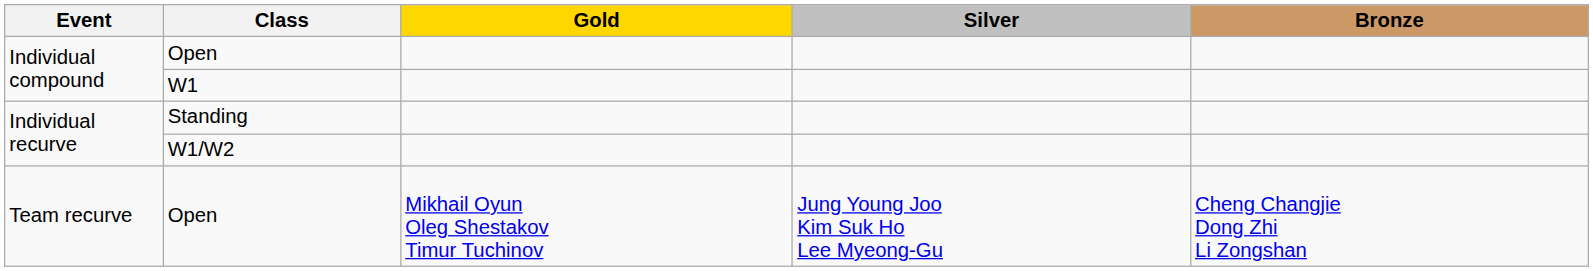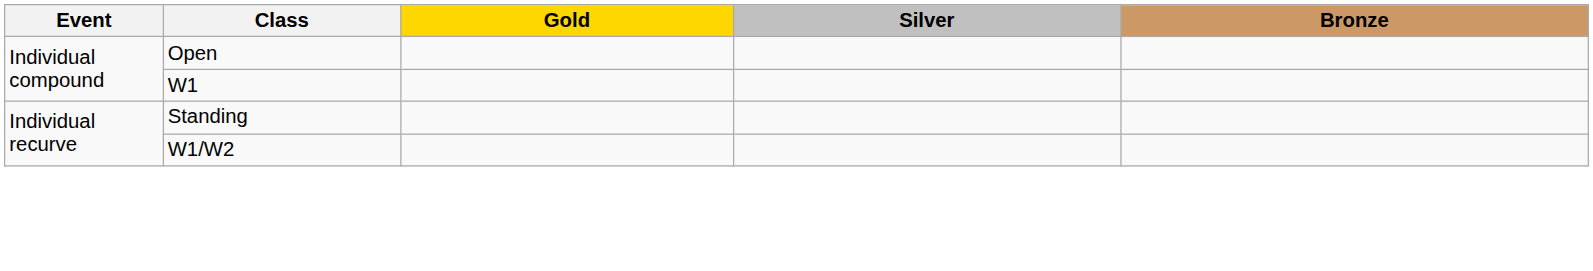 <table class=wikitable style="font-size:100%">
 <tr>
 <th rowspan="1" width="10%">Event</th>
 <th rowspan="1" width="15%">Class</th>
 <th rowspan="1" style="background:gold;">Gold</th>
 <th colspan="1" style="background:silver;">Silver</th>
 <th colspan="1" style="background:#CC9966;">Bronze</th>
 </tr>
 <tr>
 <td rowspan="2">Individual compound<br></td>
 <td>Open</td>
 <td></td>
 <td></td>
 <td></td>
 </tr>
 <tr>
 <td>W1</td>
 <td></td>
 <td></td>
 <td></td>
 </tr>
 <tr>
 <td rowspan="2">Individual recurve<br></td>
 <td>Standing</td>
 <td></td>
 <td></td>
 <td></td>
 </tr>
 <tr>
 <td>W1/W2</td>
 <td></td>
 <td></td>
 <td></td>
 </tr>
-<tr>
-<td rowspan="1">Team recurve<br></td>
-<td>Open</td>
-<td><br><a href='#'>Mikhail Oyun</a><br><a href='#'>Oleg Shestakov</a><br><a href='#'>Timur Tuchinov</a></td>
-<td><br><a href='#'>Jung Young Joo</a><br><a href='#'>Kim Suk Ho</a><br><a href='#'>Lee Myeong-Gu</a></td>
-<td><br><a href='#'>Cheng Changjie</a><br><a href='#'>Dong Zhi</a><br><a href='#'>Li Zongshan</a></td>
-</tr>
 </table>
